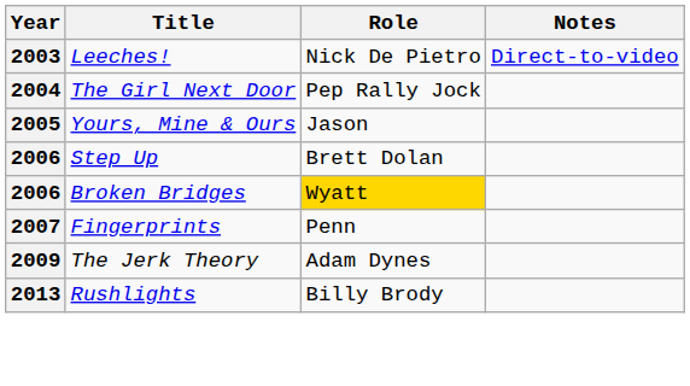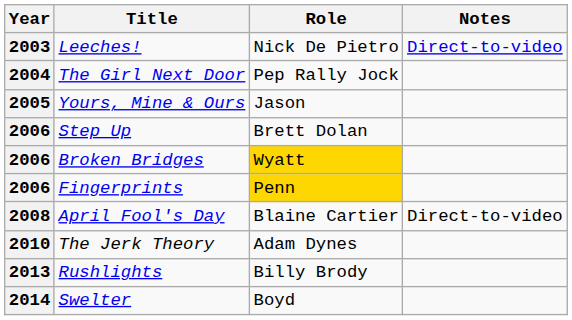 <table class="wikitable plainrowheaders sortable">
 <tr>
 <th scope="col">Year</th>
 <th scope="col">Title</th>
 <th scope="col">Role</th>
 <th scope="col" class="unsortable">Notes</th>
 </tr>
 <tr>
 <th scope="row">2003</th>
 <td><em><a href='#'>Leeches!</a></em></td>
 <td>Nick De Pietro</td>
 <td><a href='#'>Direct-to-video</a></td>
 </tr>
 <tr>
 <th scope="row">2004</th>
 <td><em><a href='#'>The Girl Next Door</a></em></td>
 <td>Pep Rally Jock</td>
 <td></td>
 </tr>
 <tr>
 <th scope="row">2005</th>
 <td><em><a href='#'>Yours, Mine & Ours</a></em></td>
 <td>Jason</td>
 <td></td>
 </tr>
 <tr>
 <th scope="row">2006</th>
 <td><em><a href='#'>Step Up</a></em></td>
 <td>Brett Dolan</td>
 <td></td>
 </tr>
 <tr>
 <th scope="row">2006</th>
 <td><em><a href='#'>Broken Bridges</a></em></td>
 <td style="background: gold;">Wyatt</td>
 <td></td>
 </tr>
 <tr>
-<th scope="row">2007</th>
+<th scope="row">2006</th>
 <td><em><a href='#'>Fingerprints</a></em></td>
-<td>Penn</td>
+<td style="background: gold;">Penn</td>
 <td></td>
 </tr>
 <tr>
-<th scope="row">2009</th>
+<th scope="row">2008</th>
+<td><em><a href='#'>April Fool's Day</a></em></td>
+<td>Blaine Cartier</td>
+<td>Direct-to-video</td>
+</tr>
+<tr>
+<th scope="row">2010</th>
 <td><em>The Jerk Theory</em></td>
 <td>Adam Dynes</td>
 <td></td>
 </tr>
 <tr>
 <th scope="row">2013</th>
 <td><em><a href='#'>Rushlights</a></em></td>
 <td>Billy Brody</td>
 <td></td>
 </tr>
+<tr>
+<th scope="row">2014</th>
+<td><em><a href='#'>Swelter</a></em></td>
+<td>Boyd</td>
+<td></td>
+</tr>
 </table>
